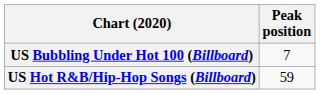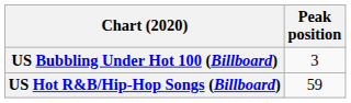 <table class="wikitable sortable plainrowheaders" style="text-align:center">
 <tr>
 <th scope="col">Chart (2020)</th>
 <th scope="col">Peak<br>position</th>
 </tr>
 <tr>
 <th scope="row">US <a href='#'>Bubbling Under Hot 100</a> (<em><a href='#'>Billboard</a></em>)</th>
-<td>7</td>
+<td>3</td>
 </tr>
 <tr>
 <th scope="row">US <a href='#'>Hot R&B/Hip-Hop Songs</a> (<em><a href='#'>Billboard</a></em>)</th>
 <td>59</td>
 </tr>
 </table>
